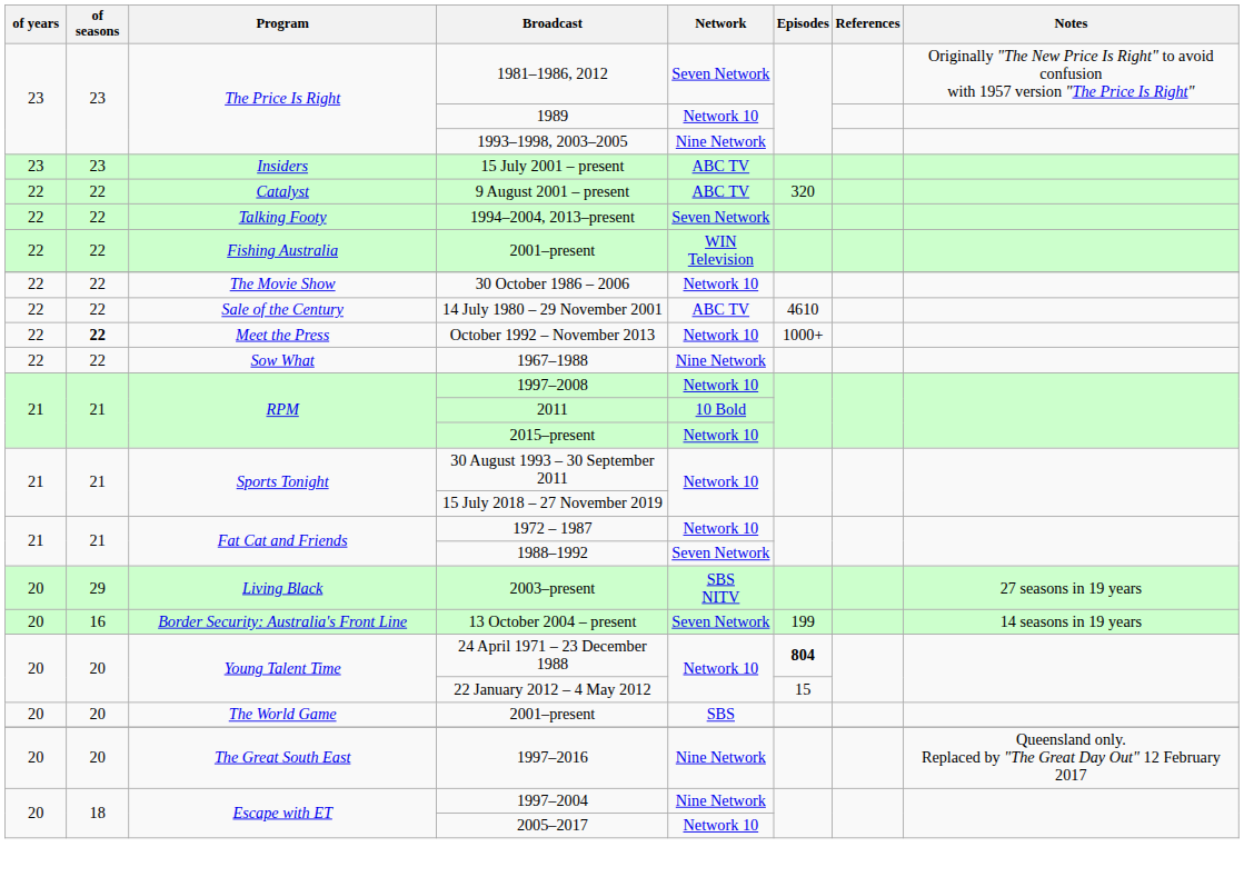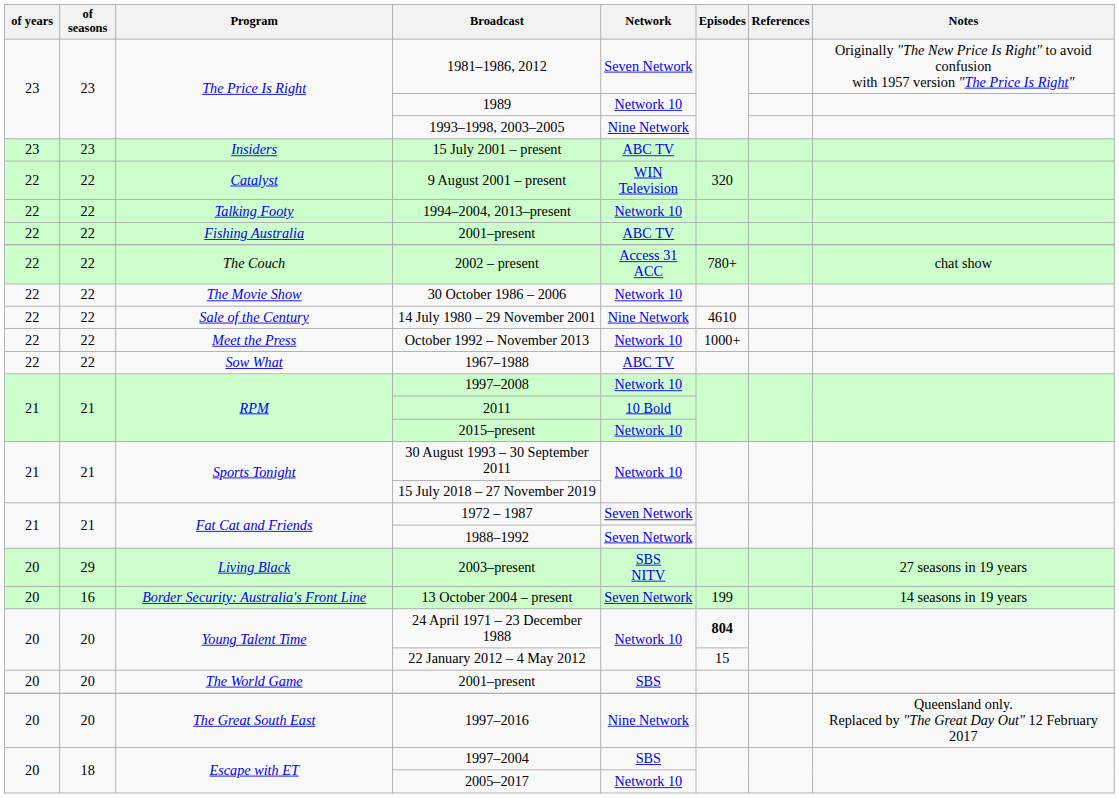 <table class="wikitable" style="text-align:center;">
 <tr>
 <th style="font-size:87.5%; width: 5%"> of years</th>
 <th style="font-size:87.5%; width: 5%"> of seasons </th>
 <th style="font-size:87.5%; width: 25%">Program</th>
 <th style="font-size:87.5%;">Broadcast</th>
 <th style="font-size:87.5%;">Network</th>
 <th style="font-size:87.5%;">Episodes</th>
 <th style="font-size:87.5%;">References</th>
 <th style="font-size:87.5%;">Notes</th>
 </tr>
 <tr>
 <td rowspan="3">23</td>
 <td rowspan="3">23</td>
 <td rowspan="3"><em><a href='#'>The Price Is Right</a></em></td>
 <td>1981–1986, 2012</td>
 <td><a href='#'>Seven Network</a></td>
 <td rowspan="3"></td>
 <td></td>
 <td>Originally <em>"The New Price Is Right"</em> to avoid confusion<br>  with 1957 version <em>"<a href='#'>The Price Is Right</a>"</em></td>
 </tr>
 <tr>
 <td>1989</td>
 <td><a href='#'>Network 10</a></td>
 <td></td>
 <td></td>
 </tr>
 <tr>
 <td>1993–1998, 2003–2005</td>
 <td><a href='#'>Nine Network</a></td>
 <td></td>
 <td style="text-align:center;"></td>
 </tr>
 <tr style="background:#cfc;">
 <td style="text-align:center;">23</td>
 <td style="text-align:center;">23</td>
 <td style="text-align:center;"><em><a href='#'>Insiders</a></em></td>
 <td style="text-align:center;">15 July 2001 – present</td>
 <td style="text-align:center;"><a href='#'>ABC TV</a></td>
 <td style="text-align:center;"></td>
 <td style="text-align:center;"></td>
 <td style="text-align:center;"></td>
 </tr>
 <tr style="background:#cfc;">
 <td style="text-align:center;">22</td>
 <td style="text-align:center;">22</td>
 <td style="text-align:center;"><em><a href='#'>Catalyst</a></em></td>
 <td style="text-align:center;">9 August 2001 – present</td>
-<td style="text-align:center;"><a href='#'>ABC TV</a></td>
+<td style="text-align:center;"><a href='#'>WIN Television</a></td>
 <td style="text-align:center;">320</td>
 <td style="text-align:center;"></td>
 <td style="text-align:center;"></td>
 </tr>
 <tr style="background:#cfc; text-align:center;">
 <td>22</td>
 <td>22</td>
 <td><em><a href='#'>Talking Footy</a></em></td>
 <td>1994–2004, 2013–present</td>
-<td><a href='#'>Seven Network</a></td>
+<td style="text-align:center;"><a href='#'>Network 10</a></td>
 <td style="text-align:center;"></td>
 <td style="text-align:center;"></td>
 <td style="text-align:center;"></td>
 </tr>
 <tr style="background:#cfc;">
 <td style="text-align:center;">22</td>
 <td style="text-align:center;">22</td>
 <td style="text-align:center;"><em><a href='#'>Fishing Australia</a></em></td>
 <td style="text-align:center;">2001–present</td>
-<td style="text-align:center;"><a href='#'>WIN Television</a></td>
+<td style="text-align:center;"><a href='#'>ABC TV</a></td>
 <td style="text-align:center;"></td>
 <td style="text-align:center;"></td>
 <td style="text-align:center;"></td>
 </tr>
 <tr>
+</tr>
+<tr style="background:#cfc;">
+<td style="text-align:center;">22</td>
+<td style="text-align:center;">22</td>
+<td style="text-align:center;"><em>The Couch</em></td>
+<td style="text-align:center;">2002 – present</td>
+<td style="text-align:center;"><a href='#'>Access 31</a><br><a href='#'>ACC</a></td>
+<td style="text-align:center;">780+</td>
+<td style="text-align:center;"></td>
+<td style="text-align:center;">chat show</td>
 </tr>
 <tr>
 <td style="text-align:center;">22</td>
 <td style="text-align:center;">22</td>
 <td style="text-align:center;"><em><a href='#'>The Movie Show</a></em></td>
 <td style="text-align:center;">30 October 1986 – 2006</td>
 <td><a href='#'>Network 10</a></td>
 <td style="text-align:center;"></td>
 <td style="text-align:center;"></td>
 <td style="text-align:center;"></td>
 </tr>
 <tr>
 <td style="text-align:center;">22</td>
 <td style="text-align:center;">22</td>
 <td style="text-align:center;"><em><a href='#'>Sale of the Century</a></em></td>
 <td style="text-align:center;">14 July 1980 – 29 November 2001</td>
-<td style="text-align:center;"><a href='#'>ABC TV</a></td>
+<td style="text-align:center;"><a href='#'>Nine Network</a></td>
 <td style="text-align:center;">4610</td>
 <td style="text-align:center;"></td>
 <td style="text-align:center;"></td>
 </tr>
 <tr>
 <td style="text-align:center;">22</td>
-<td style="text-align:center;"><strong>22</strong></td>
+<td style="text-align:center;">22</td>
 <td style="text-align:center;"><em><a href='#'>Meet the Press</a></em></td>
 <td style="text-align:center;">October 1992 – November 2013</td>
 <td style="text-align:center;"><a href='#'>Network 10</a></td>
 <td style="text-align:center;">1000+</td>
 <td style="text-align:center;"></td>
 <td style="text-align:center;"></td>
 </tr>
 <tr>
 <td style="text-align:center;">22</td>
 <td style="text-align:center;">22</td>
 <td style="text-align:center;"><em><a href='#'>Sow What</a></em></td>
 <td style="text-align:center;">1967–1988</td>
-<td style="text-align:center;"><a href='#'>Nine Network</a></td>
+<td style="text-align:center;"><a href='#'>ABC TV</a></td>
 <td style="text-align:center;"></td>
 <td style="text-align:center;"></td>
 <td style="text-align:center;"></td>
 </tr>
 <tr style="background:#cfc;">
 <td rowspan="3" style="text-align:center;">21</td>
 <td rowspan="3" style="text-align:center;">21</td>
 <td rowspan="3" style="text-align:center;"><em><a href='#'>RPM</a></em></td>
 <td style="text-align:center;">1997–2008</td>
 <td style="text-align:center;"><a href='#'>Network 10</a></td>
 <td rowspan="3" style="text-align:center;"></td>
 <td rowspan="3" style="text-align:center;"></td>
 <td rowspan="3" style="text-align:center;"></td>
 </tr>
 <tr style="background:#cfc;">
 <td>2011</td>
 <td><a href='#'>10 Bold</a></td>
 </tr>
 <tr style="background:#cfc;">
 <td>2015–present</td>
 <td><a href='#'>Network 10</a></td>
 </tr>
 <tr>
 <td rowspan="2">21</td>
 <td rowspan="2">21</td>
 <td rowspan="2"><em><a href='#'>Sports Tonight</a></em></td>
 <td>30 August 1993 – 30 September 2011</td>
 <td rowspan="2"><a href='#'>Network 10</a></td>
 <td rowspan="2" style="text-align:center;"></td>
 <td rowspan="2" style="text-align:center;"></td>
 <td rowspan="2" style="text-align:center;"></td>
 </tr>
 <tr>
 <td style="text-align:center;">15 July 2018 – 27 November 2019</td>
 </tr>
 <tr>
 <td rowspan="2">21</td>
 <td rowspan="2">21</td>
 <td rowspan="2"><em><a href='#'>Fat Cat and Friends</a></em></td>
 <td style="text-align:center;">1972 – 1987</td>
-<td style="text-align:center;"><a href='#'>Network 10</a></td>
+<td><a href='#'>Seven Network</a></td>
 <td rowspan="2"></td>
 <td rowspan="2"></td>
 <td rowspan="2"></td>
 </tr>
 <tr>
 <td>1988–1992</td>
 <td><a href='#'>Seven Network</a></td>
 </tr>
 <tr style="background:#cfc;">
 <td style="text-align:center;">20</td>
 <td style="text-align:center;">29</td>
 <td style="text-align:center;"><em><a href='#'>Living Black</a></em></td>
 <td style="text-align:center;">2003–present</td>
 <td style="text-align:center;"><a href='#'>SBS</a> <br> <a href='#'>NITV</a></td>
 <td style="text-align:center;"></td>
 <td style="text-align:center;"></td>
 <td style="text-align:center;">27 seasons in 19 years</td>
 </tr>
 <tr style="background:#cfc;">
 <td style="text-align:center;">20</td>
 <td style="text-align:center;">16</td>
 <td style="text-align:center;"><em><a href='#'>Border Security: Australia's Front Line</a></em></td>
 <td style="text-align:center;">13 October 2004 – present</td>
 <td style="text-align:center;"><a href='#'>Seven Network</a></td>
 <td style="text-align:center;">199</td>
 <td style="text-align:center;"></td>
 <td style="text-align:center;">14 seasons in 19 years</td>
 </tr>
 <tr>
 <td rowspan="2">20</td>
 <td rowspan="2">20</td>
 <td rowspan="2"><em><a href='#'>Young Talent Time</a></em></td>
 <td style="text-align:center;">24 April 1971 – 23 December 1988</td>
 <td rowspan="2"><a href='#'>Network 10</a></td>
 <td><strong>804</strong></td>
 <td rowspan="2"></td>
 <td rowspan="2"></td>
 </tr>
 <tr>
 <td>22 January 2012 – 4 May 2012</td>
 <td>15</td>
 </tr>
 <tr>
 <td style="text-align:center;">20</td>
 <td style="text-align:center;">20</td>
 <td style="text-align:center;"><em><a href='#'>The World Game</a></em></td>
 <td style="text-align:center;">2001–present</td>
 <td style="text-align:center;"><a href='#'>SBS</a></td>
 <td style="text-align:center;"></td>
 <td style="text-align:center;"></td>
 <td style="text-align:center;"></td>
 </tr>
 <tr style="text-align:center;">
 </tr>
 <tr>
 <td>20</td>
 <td>20</td>
 <td><em><a href='#'>The Great South East</a></em></td>
 <td>1997–2016</td>
 <td><a href='#'>Nine Network</a></td>
 <td style="text-align:center;"></td>
 <td style="text-align:center;"></td>
 <td>Queensland only. <br> Replaced by <em>"The Great Day Out"</em> 12 February 2017</td>
 </tr>
 <tr>
 <td rowspan="2">20</td>
 <td rowspan="2">18</td>
 <td rowspan="2"><em><a href='#'>Escape with ET</a></em></td>
 <td style="text-align:center;">1997–2004</td>
-<td style="text-align:center;"><a href='#'>Nine Network</a></td>
+<td style="text-align:center;"><a href='#'>SBS</a></td>
 <td rowspan="2"></td>
 <td rowspan="2"></td>
 <td rowspan="2"></td>
 </tr>
 <tr>
 <td>2005–2017</td>
 <td><a href='#'>Network 10</a></td>
 </tr>
 </table>
